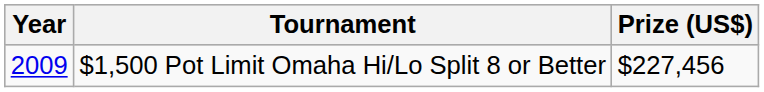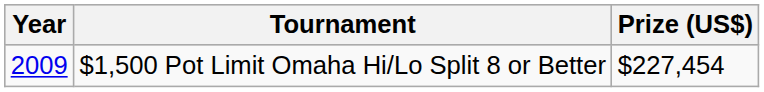 <table class="wikitable">
 <tr>
 <th>Year</th>
 <th>Tournament</th>
 <th>Prize (US$)</th>
 </tr>
 <tr>
 <td><a href='#'>2009</a></td>
 <td>$1,500 Pot Limit Omaha Hi/Lo Split 8 or Better</td>
-<td>$227,456</td>
+<td>$227,454</td>
 </tr>
 </table>
